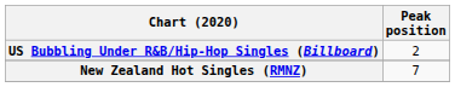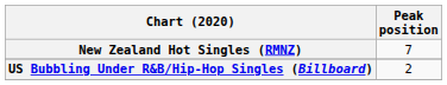 <table class="wikitable sortable plainrowheaders" style="text-align:center">
 <tr>
 <th scope="col">Chart (2020)</th>
 <th scope="col">Peak<br>position</th>
+</tr>
+<tr>
+<th scope="row">New Zealand Hot Singles (<a href='#'>RMNZ</a>)</th>
+<td>7</td>
+</tr>
+<tr>
 </tr>
 <tr>
 <th scope="row">US <a href='#'>Bubbling Under R&B/Hip-Hop Singles</a> (<a href='#'><em>Billboard</em></a>)</th>
 <td style="text-align:center;">2</td>
 </tr>
 <tr>
 </tr>
-<tr>
-<th scope="row">New Zealand Hot Singles (<a href='#'>RMNZ</a>)</th>
-<td>7</td>
-</tr>
-<tr>
-</tr>
 </table>
